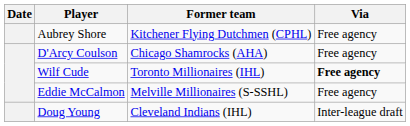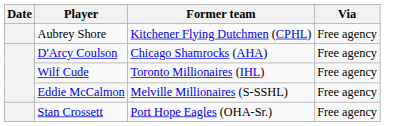 <table class="wikitable plainrowheaders">
 <tr style="background:#ddd; text-align:center;">
 <th>Date</th>
 <th>Player</th>
 <th>Former team</th>
 <th>Via</th>
 </tr>
 <tr>
 <th scope="row"></th>
 <td>Aubrey Shore</td>
 <td><a href='#'>Kitchener Flying Dutchmen</a> (<a href='#'>CPHL</a>)</td>
 <td>Free agency</td>
 </tr>
 <tr>
 <th scope="row" rowspan=3></th>
 <td><a href='#'>D'Arcy Coulson</a></td>
 <td><a href='#'>Chicago Shamrocks</a> (<a href='#'>AHA</a>)</td>
 <td>Free agency</td>
 </tr>
 <tr>
 <td><a href='#'>Wilf Cude</a></td>
 <td><a href='#'>Toronto Millionaires</a> (<a href='#'>IHL</a>)</td>
-<td><strong>Free agency</strong></td>
+<td>Free agency</td>
 </tr>
 <tr>
 <td><a href='#'>Eddie McCalmon</a></td>
 <td><a href='#'>Melville Millionaires</a> (S-SSHL)</td>
 <td>Free agency</td>
 </tr>
 <tr>
 <th scope="row"></th>
-<td><a href='#'>Doug Young</a></td>
-<td><a href='#'>Cleveland Indians</a> (IHL)</td>
-<td>Inter-league draft</td>
+<td><a href='#'>Stan Crossett</a></td>
+<td><a href='#'>Port Hope Eagles</a> (OHA-Sr.)</td>
+<td>Free agency</td>
 </tr>
 </table>
